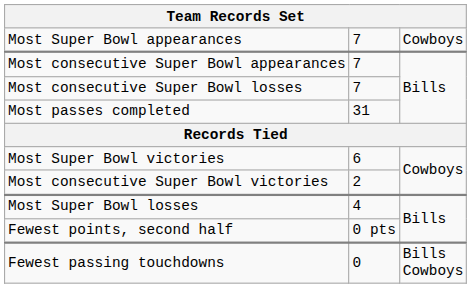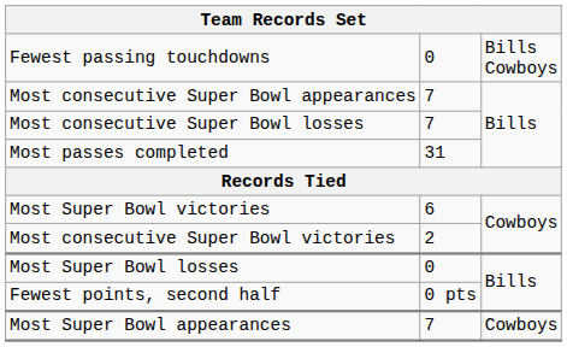 <table class="wikitable">
 <tr>
 <th colspan=3>Team Records Set</th>
 </tr>
-<tr style="border-bottom: 2px solid gray">
-<td>Most Super Bowl appearances</td>
-<td>7</td>
-<td>Cowboys</td>
+<tr>
+<td>Fewest passing touchdowns</td>
+<td>0</td>
+<td>Bills <br> Cowboys</td>
 </tr>
 <tr>
 <td>Most consecutive Super Bowl appearances</td>
 <td>7</td>
 <td rowspan=3>Bills</td>
 </tr>
 <tr>
 <td>Most consecutive Super Bowl losses</td>
 <td>7</td>
 </tr>
 <tr>
 <td>Most passes completed</td>
 <td>31</td>
 </tr>
 <tr>
 <th colspan=3>Records Tied</th>
 </tr>
 <tr>
 <td>Most Super Bowl victories</td>
 <td>6</td>
 <td rowspan=2>Cowboys</td>
 </tr>
 <tr style="border-bottom: 2px solid gray">
 <td>Most consecutive Super Bowl victories</td>
 <td>2</td>
 </tr>
 <tr>
 <td>Most Super Bowl losses</td>
-<td>4</td>
+<td>0</td>
 <td rowspan=2>Bills</td>
 </tr>
 <tr style="border-bottom: 2px solid gray">
 <td>Fewest points, second half</td>
 <td>0 pts</td>
 </tr>
-<tr>
-<td>Fewest passing touchdowns</td>
-<td>0</td>
-<td>Bills <br> Cowboys</td>
+<tr style="border-bottom: 2px solid gray">
+<td>Most Super Bowl appearances</td>
+<td>7</td>
+<td>Cowboys</td>
 </tr>
 </table>
